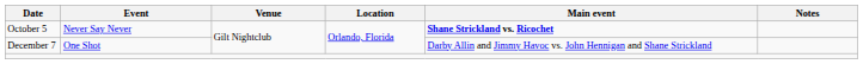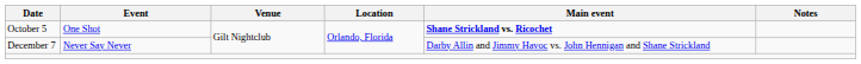 <table class="sortable wikitable succession-box" style="font-size:85%; font-size:85%">
 <tr>
 <th scope="col" width="70">Date</th>
 <th scope="col" width="200">Event</th>
 <th scope="col" width="150">Venue</th>
 <th scope="col" width="130">Location</th>
 <th scope="col" width="450">Main event</th>
 <th scope="col" width="130">Notes</th>
 </tr>
 <tr>
 <td>October 5</td>
-<td><a href='#'>Never Say Never</a></td>
+<td><a href='#'>One Shot</a></td>
 <td rowspan="2">Gilt Nightclub</td>
 <td rowspan="2"><a href='#'>Orlando, Florida</a></td>
 <td><strong><a href='#'>Shane Strickland</a> vs. <a href='#'>Ricochet</a></strong></td>
 <td></td>
 </tr>
 <tr>
 <td>December 7</td>
-<td><a href='#'>One Shot</a></td>
+<td><a href='#'>Never Say Never</a></td>
 <td><a href='#'>Darby Allin</a> and <a href='#'>Jimmy Havoc</a> vs. <a href='#'>John Hennigan</a> and <a href='#'>Shane Strickland</a></td>
 <td></td>
 </tr>
 <tr>
 <td colspan="6"></td>
 </tr>
 </table>
